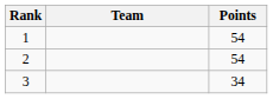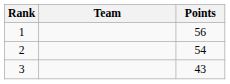 <table class="wikitable" style="text-align:center;">
 <tr>
 <th width=40>Rank</th>
 <th width=180>Team</th>
 <th width=60>Points</th>
 </tr>
 <tr>
 <td>1</td>
 <td align=left></td>
-<td>54</td>
+<td>56</td>
 </tr>
 <tr>
 <td>2</td>
 <td align=left></td>
 <td>54</td>
 </tr>
 <tr>
 <td>3</td>
 <td align=left></td>
-<td>34</td>
+<td>43</td>
 </tr>
 </table>
